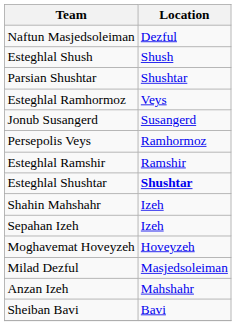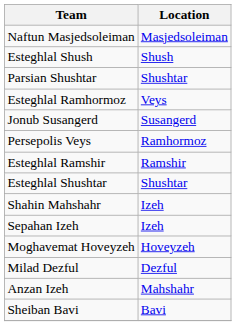 <table class="wikitable sortable">
 <tr>
 <th>Team</th>
 <th>Location</th>
 </tr>
 <tr>
 <td>Naftun Masjedsoleiman</td>
-<td><a href='#'>Dezful</a></td>
+<td><a href='#'>Masjedsoleiman</a></td>
 </tr>
 <tr>
 <td>Esteghlal Shush</td>
 <td><a href='#'>Shush</a></td>
 </tr>
 <tr>
 <td>Parsian Shushtar</td>
 <td><a href='#'>Shushtar</a></td>
 </tr>
 <tr>
 <td>Esteghlal Ramhormoz</td>
 <td><a href='#'>Veys</a></td>
 </tr>
 <tr>
 <td>Jonub Susangerd</td>
 <td><a href='#'>Susangerd</a></td>
 </tr>
 <tr>
 <td>Persepolis Veys</td>
 <td><a href='#'>Ramhormoz</a></td>
 </tr>
 <tr>
 <td>Esteghlal Ramshir</td>
 <td><a href='#'>Ramshir</a></td>
 </tr>
 <tr>
 <td>Esteghlal Shushtar</td>
-<td><strong><a href='#'>Shushtar</a></strong></td>
+<td><a href='#'>Shushtar</a></td>
 </tr>
 <tr>
 <td>Shahin Mahshahr</td>
 <td><a href='#'>Izeh</a></td>
 </tr>
 <tr>
 <td>Sepahan Izeh</td>
 <td><a href='#'>Izeh</a></td>
 </tr>
 <tr>
 <td>Moghavemat Hoveyzeh</td>
 <td><a href='#'>Hoveyzeh</a></td>
 </tr>
 <tr>
 <td>Milad Dezful</td>
-<td><a href='#'>Masjedsoleiman</a></td>
+<td><a href='#'>Dezful</a></td>
 </tr>
 <tr>
 <td>Anzan Izeh</td>
 <td><a href='#'>Mahshahr</a></td>
 </tr>
 <tr>
 <td>Sheiban Bavi</td>
 <td><a href='#'>Bavi</a></td>
 </tr>
 <tr>
 </tr>
 </table>
